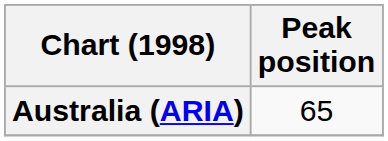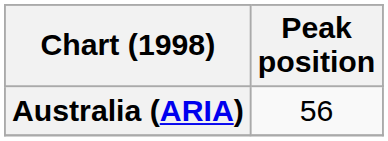 <table class="wikitable sortable plainrowheaders" style="text-align:center">
 <tr>
 <th scope="col">Chart (1998)</th>
 <th scope="col">Peak<br>position</th>
 </tr>
 <tr>
 <th scope="row">Australia (<a href='#'>ARIA</a>)</th>
-<td>65</td>
+<td>56</td>
 </tr>
 <tr>
 </tr>
 </table>
